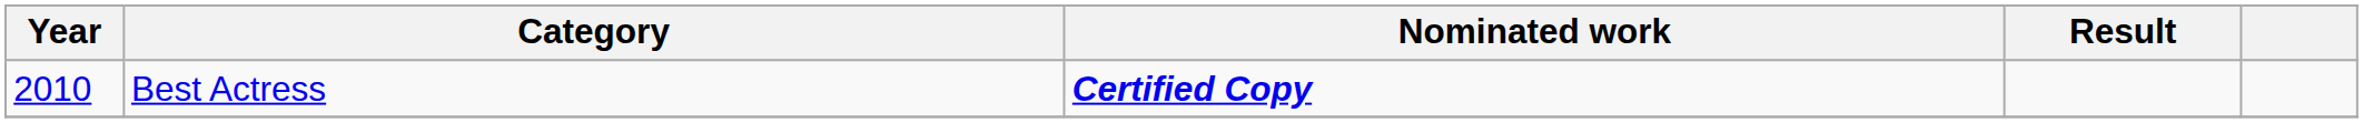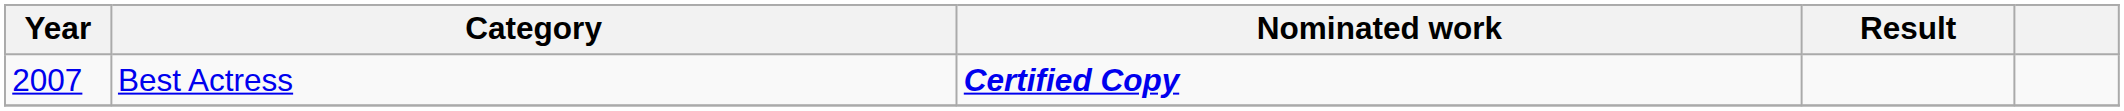 <table class="wikitable" style="width:85%;">
 <tr>
 <th width=5%>Year</th>
 <th style="width:40%;">Category</th>
 <th style="width:40%;">Nominated work</th>
 <th style="width:10%;">Result</th>
 <th width=5%></th>
 </tr>
 <tr>
-<td><a href='#'>2010</a></td>
+<td><a href='#'>2007</a></td>
 <td><a href='#'>Best Actress</a></td>
 <td><strong><em><a href='#'>Certified Copy</a></em></strong></td>
 <td></td>
 <td></td>
 </tr>
 <tr>
 </tr>
 </table>
